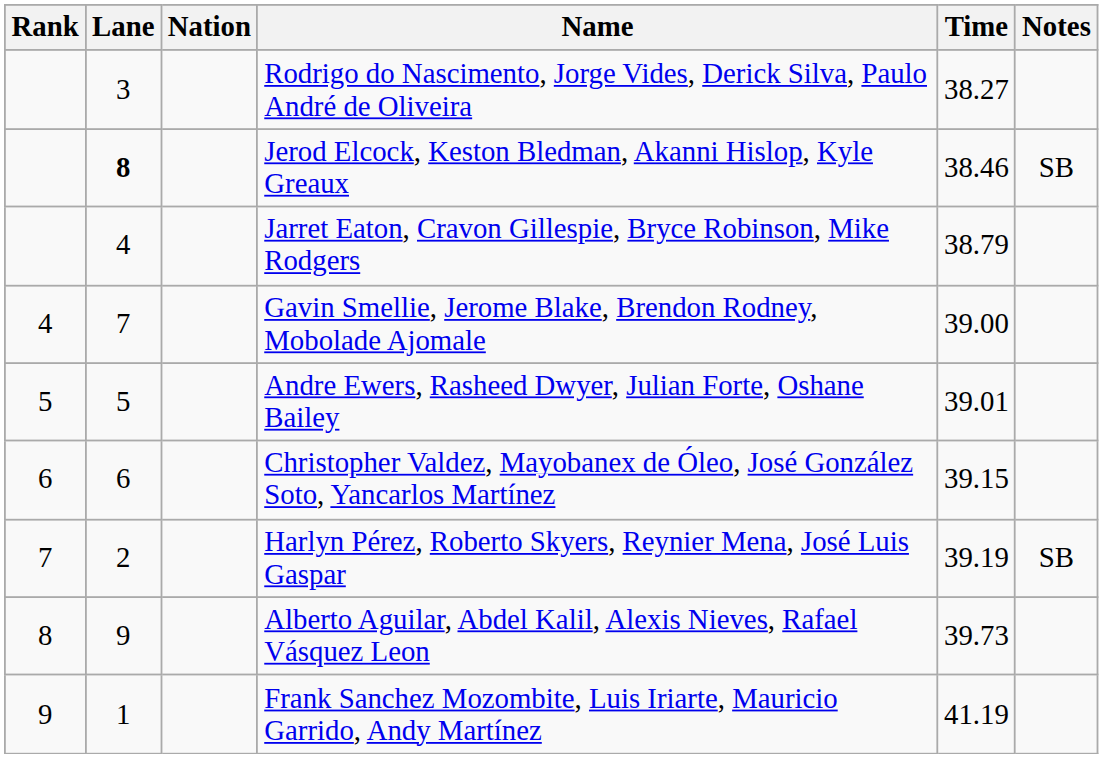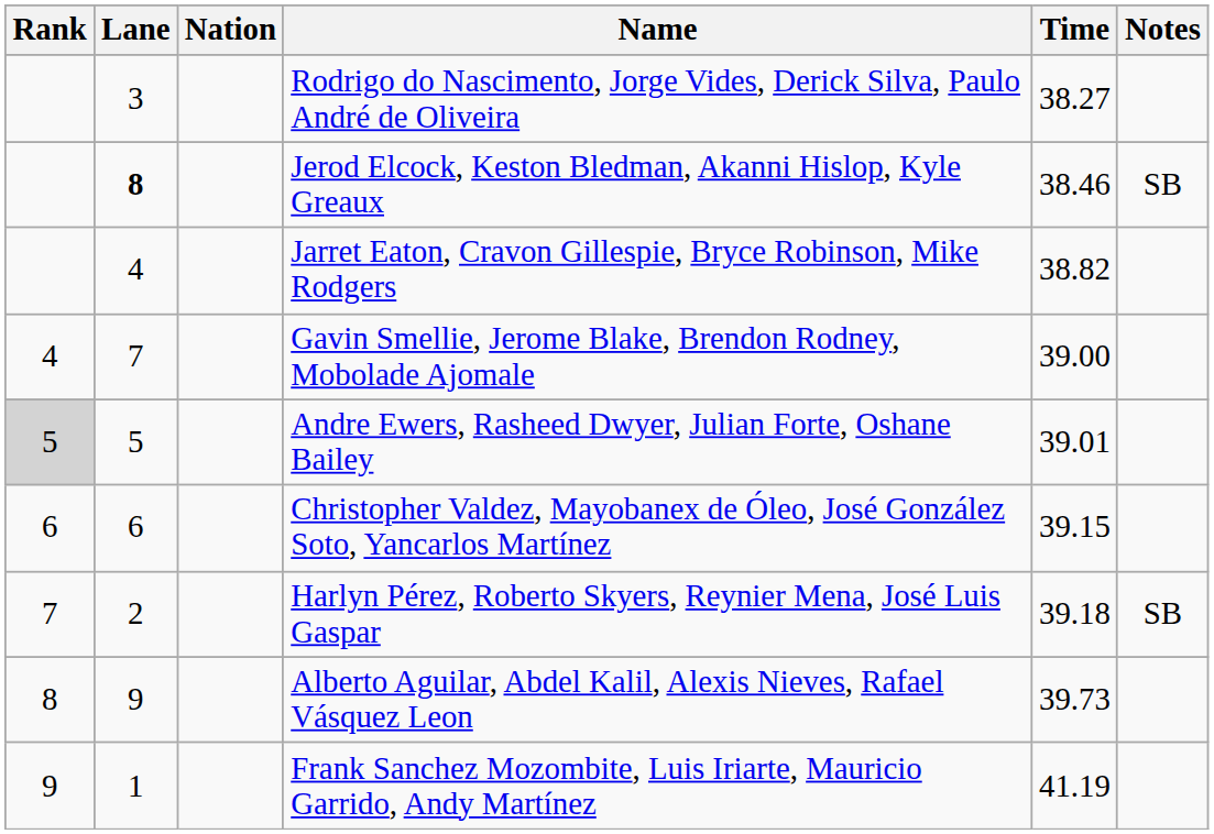 <table class="wikitable sortable" style="text-align:center">
 <tr>
 <th>Rank</th>
 <th>Lane</th>
 <th>Nation</th>
 <th>Name</th>
 <th>Time</th>
 <th>Notes</th>
 </tr>
 <tr>
 <td></td>
 <td>3</td>
 <td align=left></td>
 <td align=left><a href='#'>Rodrigo do Nascimento</a>, <a href='#'>Jorge Vides</a>, <a href='#'>Derick Silva</a>, <a href='#'>Paulo André de Oliveira</a></td>
 <td>38.27</td>
 <td></td>
 </tr>
 <tr>
 <td></td>
 <td><strong>8</strong></td>
 <td align=left></td>
 <td align=left><a href='#'>Jerod Elcock</a>, <a href='#'>Keston Bledman</a>, <a href='#'>Akanni Hislop</a>, <a href='#'>Kyle Greaux</a></td>
 <td>38.46</td>
 <td>SB</td>
 </tr>
 <tr>
 <td></td>
 <td>4</td>
 <td align=left></td>
 <td align=left><a href='#'>Jarret Eaton</a>, <a href='#'>Cravon Gillespie</a>, <a href='#'>Bryce Robinson</a>, <a href='#'>Mike Rodgers</a></td>
-<td>38.79</td>
+<td>38.82</td>
 <td></td>
 </tr>
 <tr>
 <td>4</td>
 <td>7</td>
 <td align=left></td>
 <td align=left><a href='#'>Gavin Smellie</a>, <a href='#'>Jerome Blake</a>, <a href='#'>Brendon Rodney</a>, <a href='#'>Mobolade Ajomale</a></td>
 <td>39.00</td>
 <td></td>
 </tr>
 <tr>
-<td>5</td>
+<td style="background: lightgrey;">5</td>
 <td>5</td>
 <td align=left></td>
 <td align=left><a href='#'>Andre Ewers</a>, <a href='#'>Rasheed Dwyer</a>, <a href='#'>Julian Forte</a>, <a href='#'>Oshane Bailey</a></td>
 <td>39.01</td>
 <td></td>
 </tr>
 <tr>
 <td>6</td>
 <td>6</td>
 <td align=left></td>
 <td align=left><a href='#'>Christopher Valdez</a>, <a href='#'>Mayobanex de Óleo</a>, <a href='#'>José González Soto</a>, <a href='#'>Yancarlos Martínez</a></td>
 <td>39.15</td>
 <td></td>
 </tr>
 <tr>
 <td>7</td>
 <td>2</td>
 <td align=left></td>
 <td align=left><a href='#'>Harlyn Pérez</a>, <a href='#'>Roberto Skyers</a>, <a href='#'>Reynier Mena</a>, <a href='#'>José Luis Gaspar</a></td>
-<td>39.19</td>
+<td>39.18</td>
 <td>SB</td>
 </tr>
 <tr>
 <td>8</td>
 <td>9</td>
 <td align=left></td>
 <td align=left><a href='#'>Alberto Aguilar</a>, <a href='#'>Abdel Kalil</a>, <a href='#'>Alexis Nieves</a>, <a href='#'>Rafael Vásquez Leon</a></td>
 <td>39.73</td>
 <td></td>
 </tr>
 <tr>
 <td>9</td>
 <td>1</td>
 <td align=left></td>
 <td align=left><a href='#'>Frank Sanchez Mozombite</a>, <a href='#'>Luis Iriarte</a>, <a href='#'>Mauricio Garrido</a>, <a href='#'>Andy Martínez</a></td>
 <td>41.19</td>
 <td></td>
 </tr>
 </table>
